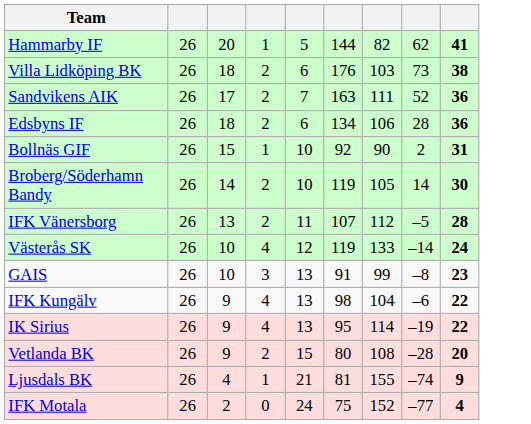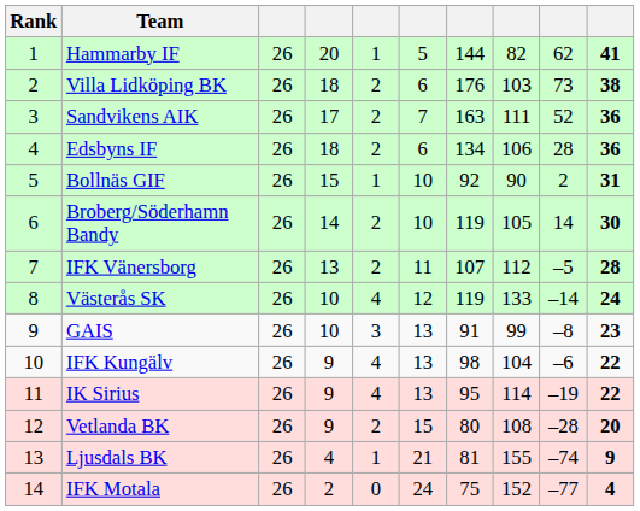 <table class="wikitable" style="text-align:center;">
 <tr>
+<th>Rank</th>
 <th style="width:150px;">Team</th>
 <th width=30></th>
 <th width=30></th>
 <th width=30></th>
 <th width=30></th>
 <th width=30></th>
 <th width=30></th>
 <th width=30></th>
 <th width=30></th>
 </tr>
 <tr style="background:#cfc;">
+<td>1</td>
 <td align="left"><a href='#'>Hammarby IF</a></td>
 <td>26</td>
 <td>20</td>
 <td>1</td>
 <td>5</td>
 <td>144</td>
 <td>82</td>
 <td>62</td>
 <td><strong>41</strong></td>
 </tr>
 <tr style="background:#cfc;">
+<td>2</td>
 <td align="left"><a href='#'>Villa Lidköping BK</a></td>
 <td>26</td>
 <td>18</td>
 <td>2</td>
 <td>6</td>
 <td>176</td>
 <td>103</td>
 <td>73</td>
 <td><strong>38</strong></td>
 </tr>
 <tr style="background:#cfc;">
+<td>3</td>
 <td align="left"><a href='#'>Sandvikens AIK</a></td>
 <td>26</td>
 <td>17</td>
 <td>2</td>
 <td>7</td>
 <td>163</td>
 <td>111</td>
 <td>52</td>
 <td><strong>36</strong></td>
 </tr>
 <tr style="background:#cfc;">
+<td>4</td>
 <td align="left"><a href='#'>Edsbyns IF</a></td>
 <td>26</td>
 <td>18</td>
 <td>2</td>
 <td>6</td>
 <td>134</td>
 <td>106</td>
 <td>28</td>
 <td><strong>36</strong></td>
 </tr>
 <tr style="background:#cfc;">
+<td>5</td>
 <td align="left"><a href='#'>Bollnäs GIF</a></td>
 <td>26</td>
 <td>15</td>
 <td>1</td>
 <td>10</td>
 <td>92</td>
 <td>90</td>
 <td>2</td>
 <td><strong>31</strong></td>
 </tr>
 <tr style="background:#cfc;">
+<td>6</td>
 <td align="left"><a href='#'>Broberg/Söderhamn Bandy</a></td>
 <td>26</td>
 <td>14</td>
 <td>2</td>
 <td>10</td>
 <td>119</td>
 <td>105</td>
 <td>14</td>
 <td><strong>30</strong></td>
 </tr>
 <tr style="background:#cfc;">
+<td>7</td>
 <td align="left"><a href='#'>IFK Vänersborg</a></td>
 <td>26</td>
 <td>13</td>
 <td>2</td>
 <td>11</td>
 <td>107</td>
 <td>112</td>
 <td>–5</td>
 <td><strong>28</strong></td>
 </tr>
 <tr style="background:#cfc;">
+<td>8</td>
 <td align="left"><a href='#'>Västerås SK</a></td>
 <td>26</td>
 <td>10</td>
 <td>4</td>
 <td>12</td>
 <td>119</td>
 <td>133</td>
 <td>–14</td>
 <td><strong>24</strong></td>
 </tr>
 <tr>
+<td>9</td>
 <td align="left"><a href='#'>GAIS</a></td>
 <td>26</td>
 <td>10</td>
 <td>3</td>
 <td>13</td>
 <td>91</td>
 <td>99</td>
 <td>–8</td>
 <td><strong>23</strong></td>
 </tr>
 <tr>
+<td>10</td>
 <td align="left"><a href='#'>IFK Kungälv</a></td>
 <td>26</td>
 <td>9</td>
 <td>4</td>
 <td>13</td>
 <td>98</td>
 <td>104</td>
 <td>–6</td>
 <td><strong>22</strong></td>
 </tr>
 <tr style="background:#fdd;">
+<td>11</td>
 <td align="left"><a href='#'>IK Sirius</a></td>
 <td>26</td>
 <td>9</td>
 <td>4</td>
 <td>13</td>
 <td>95</td>
 <td>114</td>
 <td>–19</td>
 <td><strong>22</strong></td>
 </tr>
 <tr style="background:#fdd;">
+<td>12</td>
 <td align="left"><a href='#'>Vetlanda BK</a></td>
 <td>26</td>
 <td>9</td>
 <td>2</td>
 <td>15</td>
 <td>80</td>
 <td>108</td>
 <td>–28</td>
 <td><strong>20</strong></td>
 </tr>
 <tr style="background:#fdd;">
+<td>13</td>
 <td align="left"><a href='#'>Ljusdals BK</a></td>
 <td>26</td>
 <td>4</td>
 <td>1</td>
 <td>21</td>
 <td>81</td>
 <td>155</td>
 <td>–74</td>
 <td><strong>9</strong></td>
 </tr>
 <tr style="background:#fdd;">
+<td>14</td>
 <td align="left"><a href='#'>IFK Motala</a></td>
 <td>26</td>
 <td>2</td>
 <td>0</td>
 <td>24</td>
 <td>75</td>
 <td>152</td>
 <td>–77</td>
 <td><strong>4</strong></td>
 </tr>
 </table>
